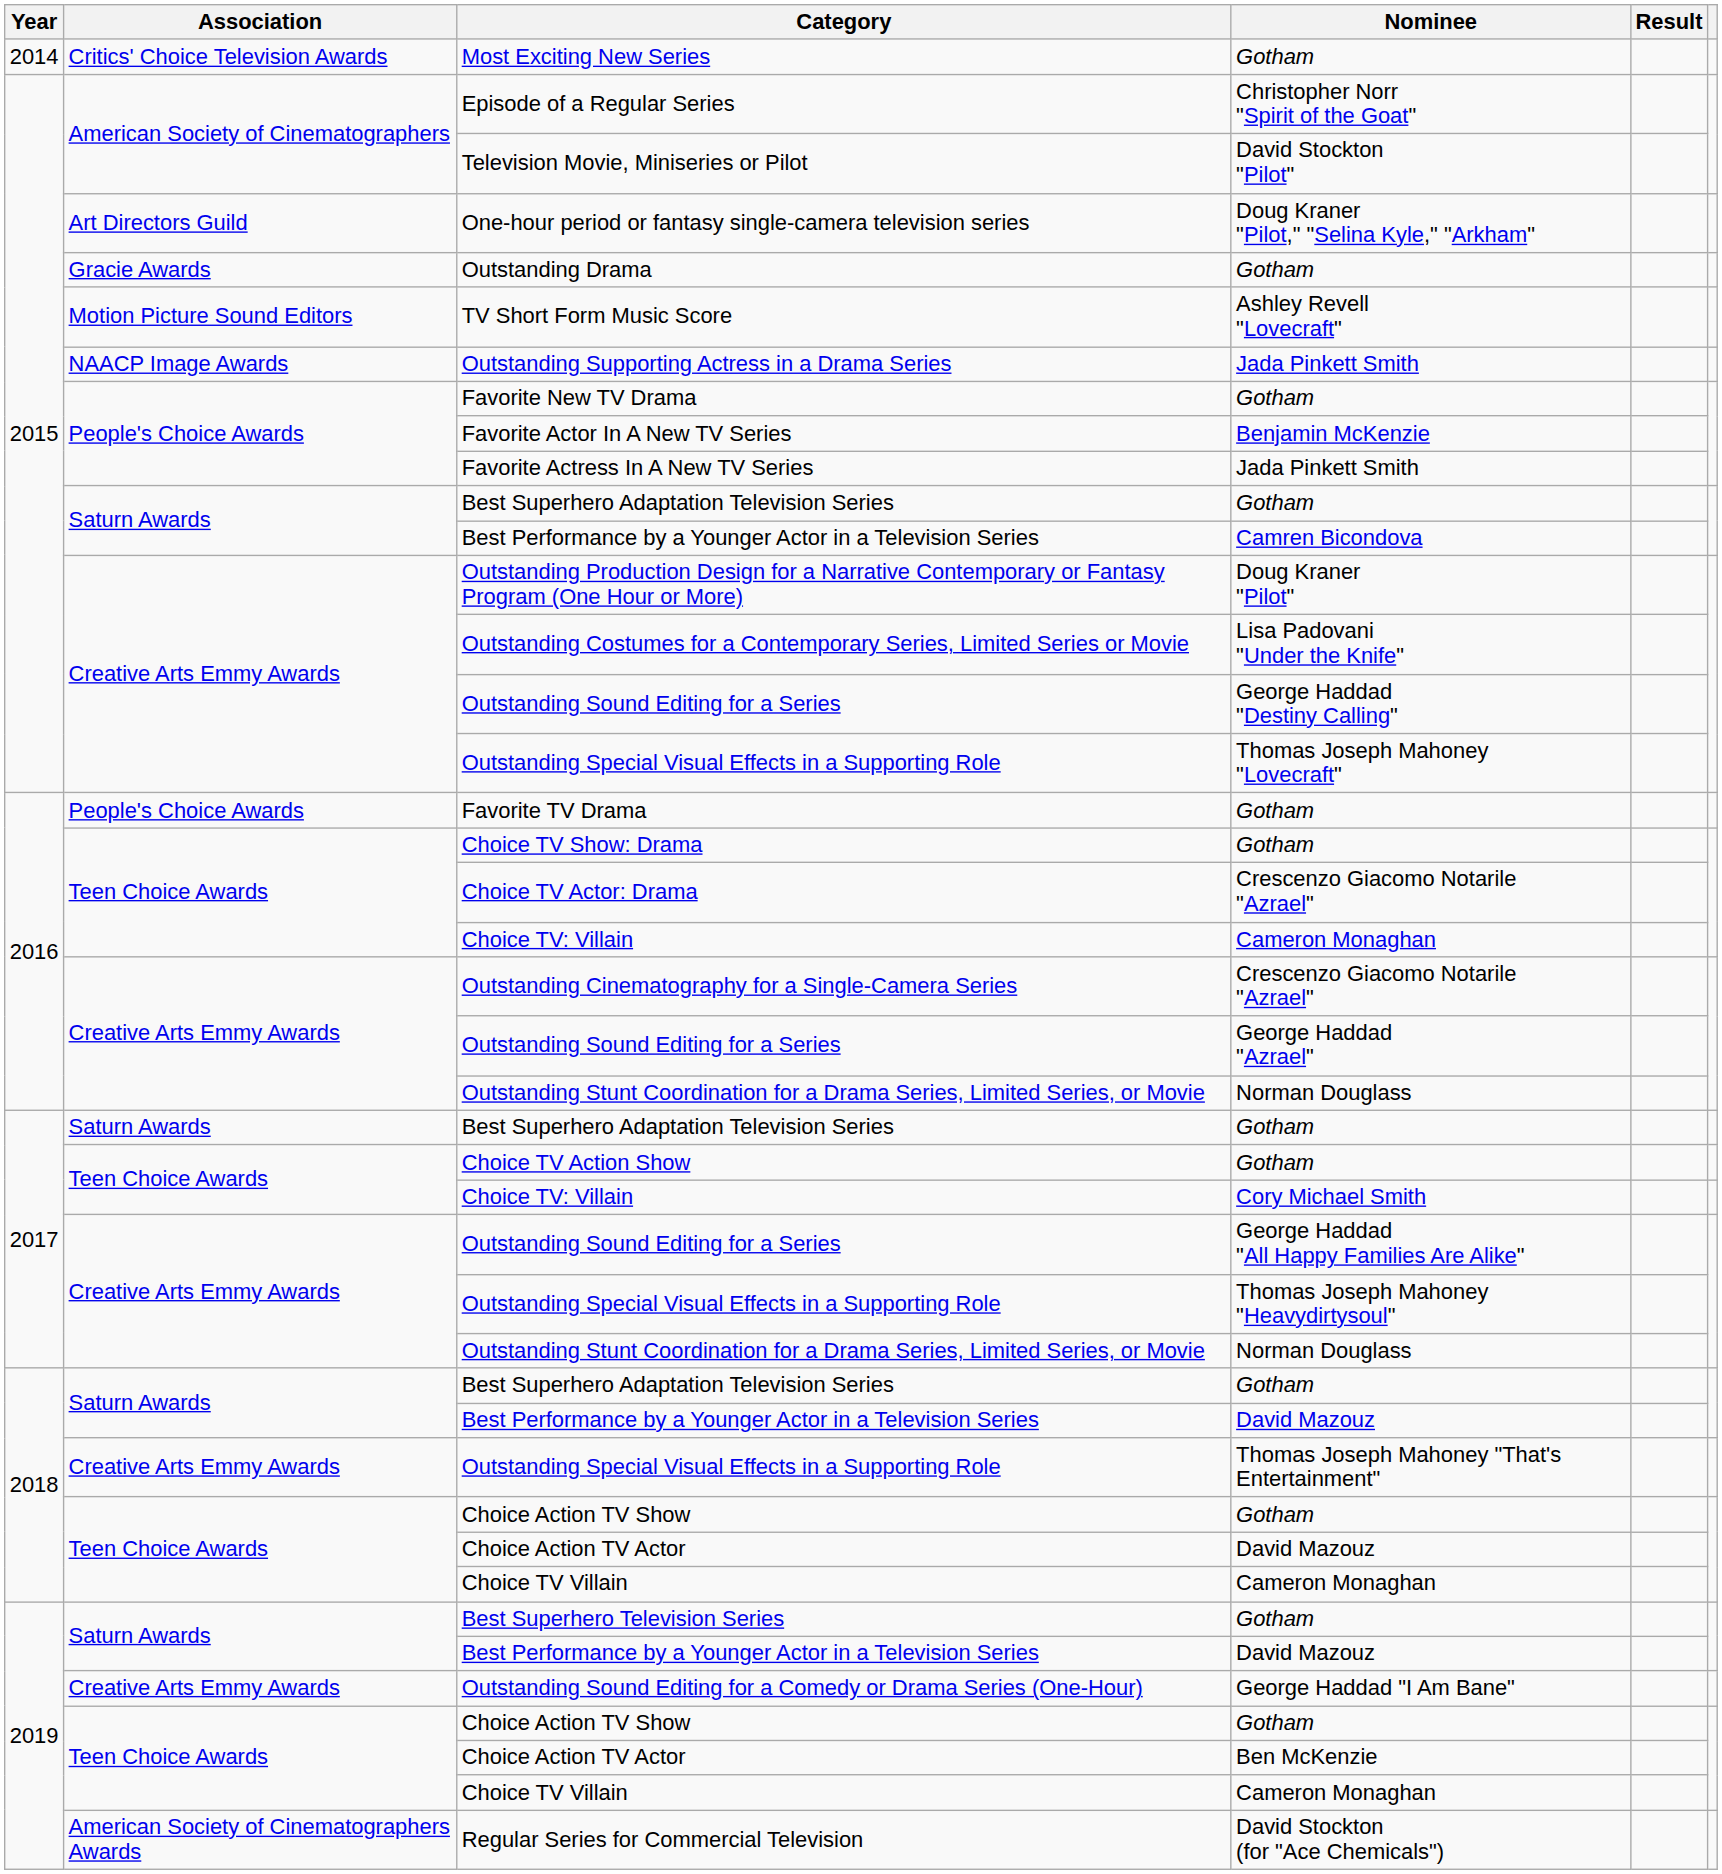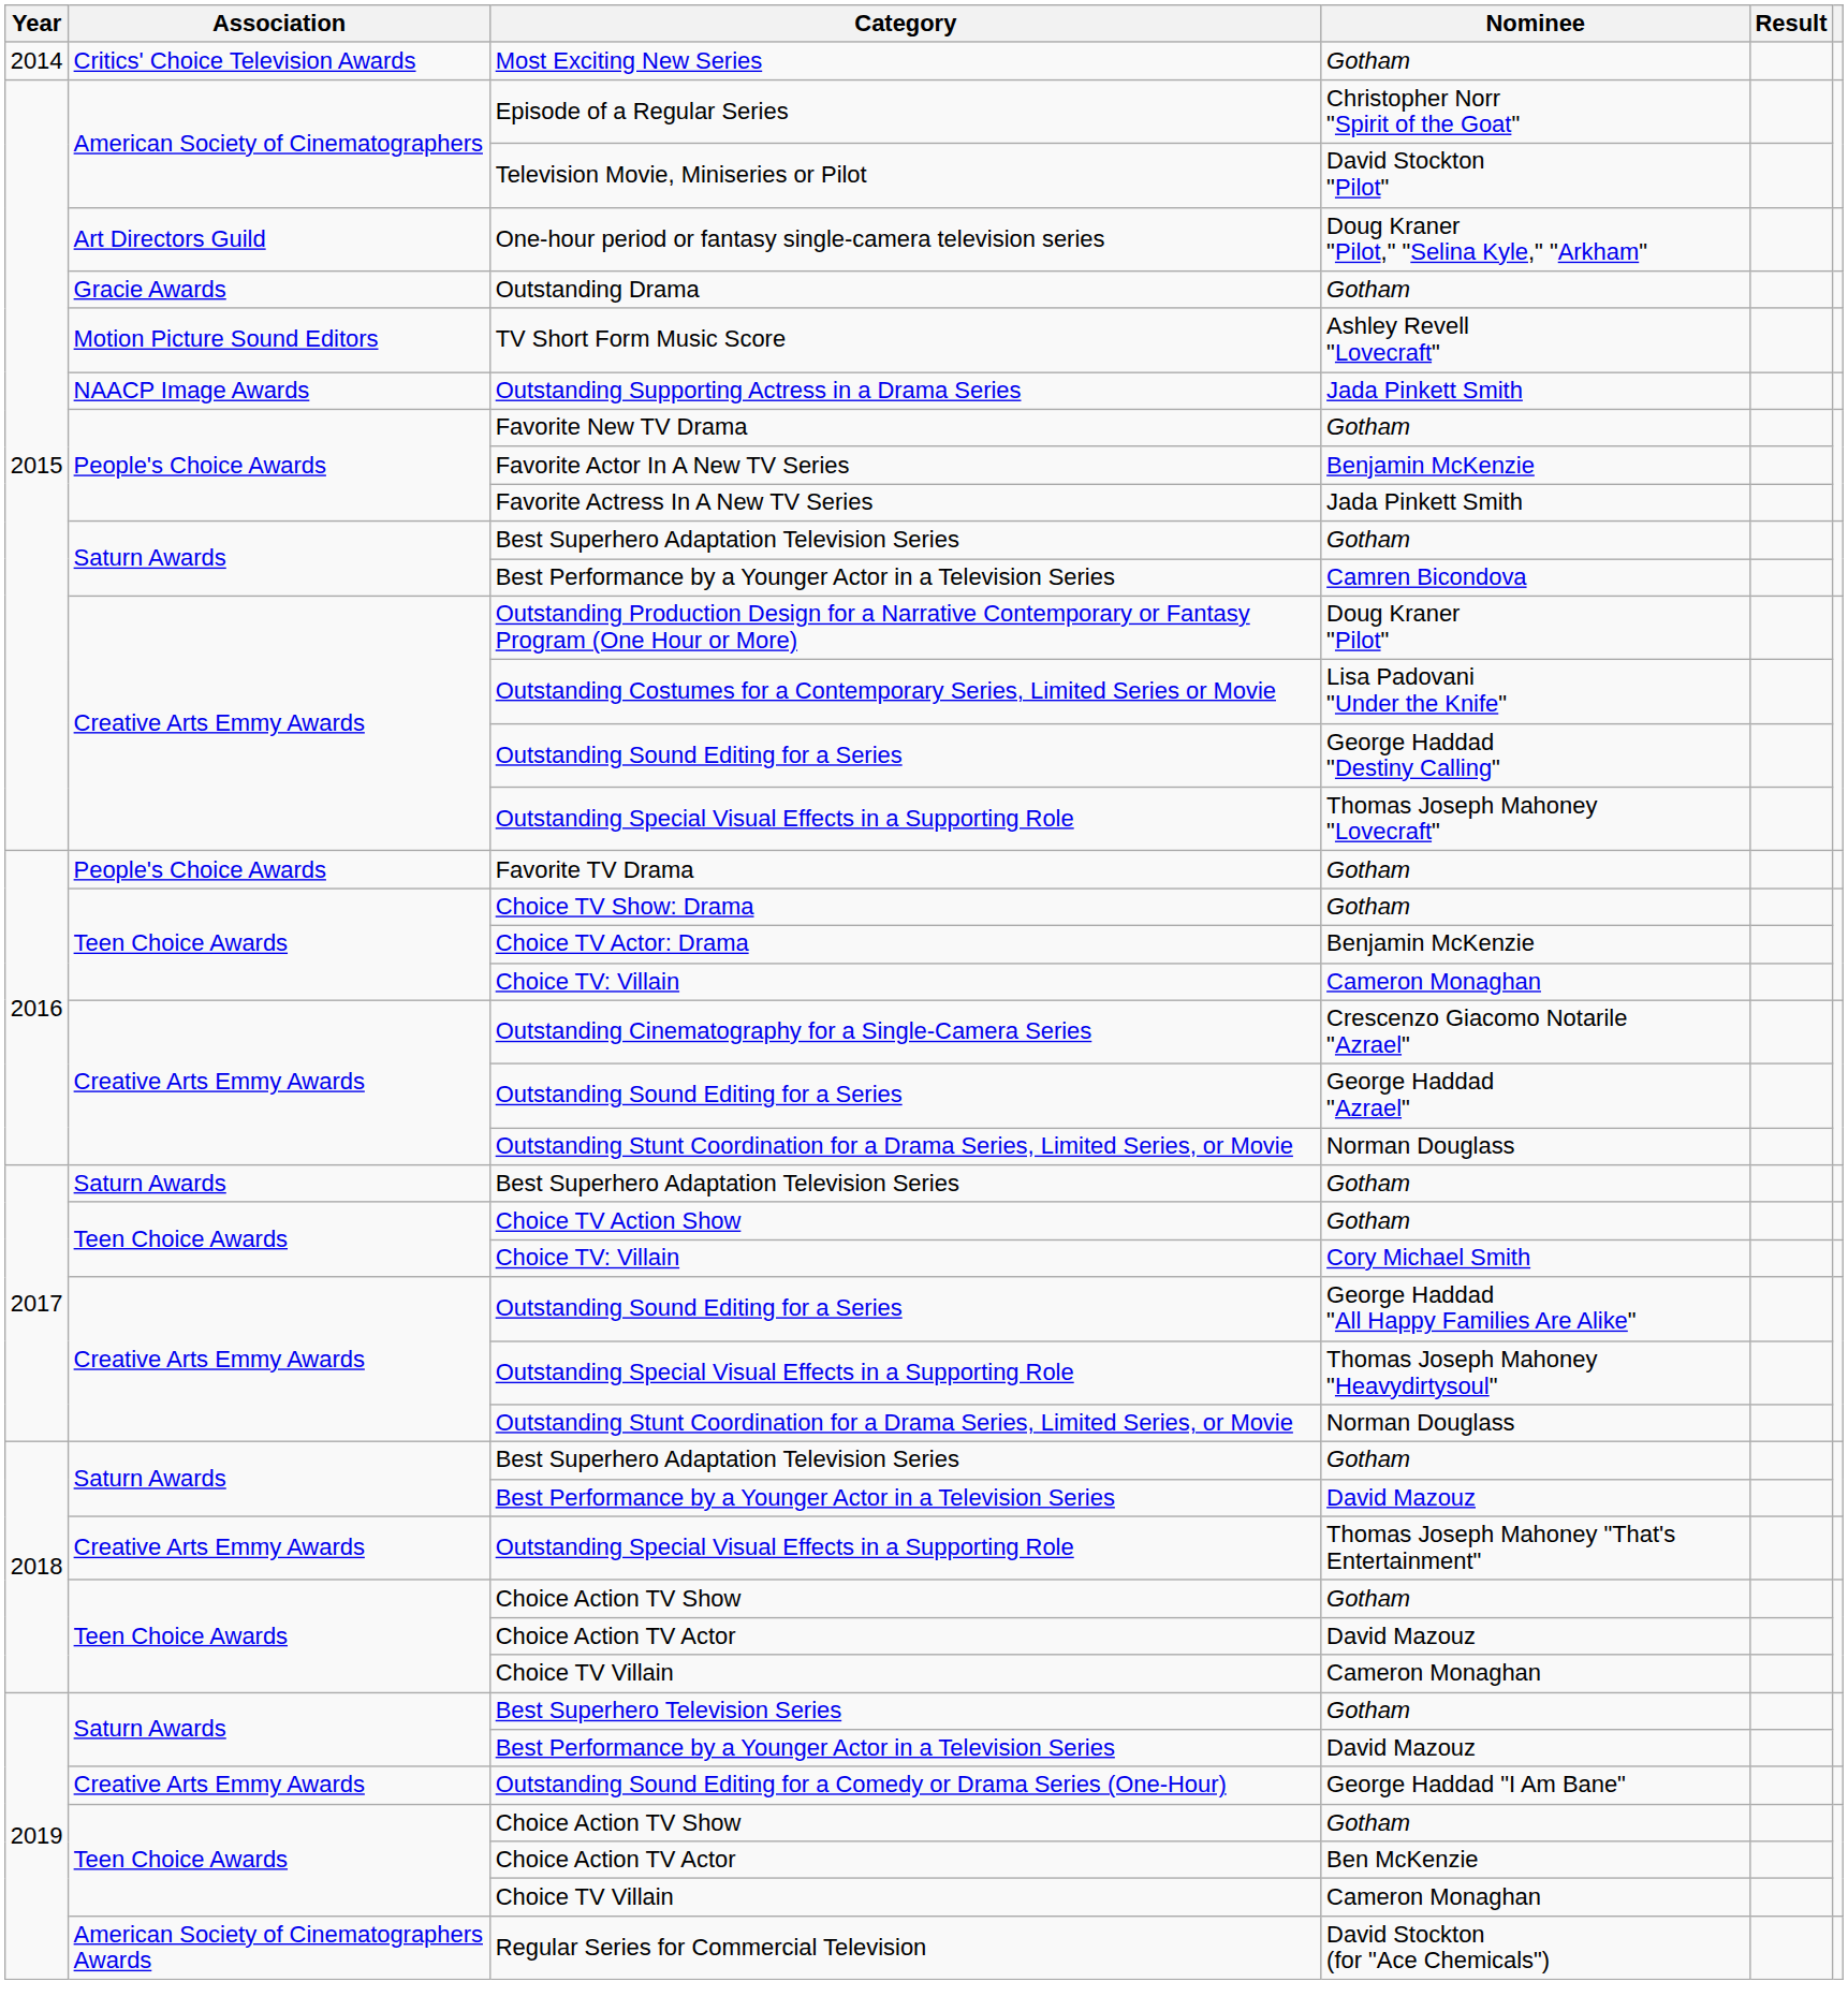 <table class="wikitable sortable" style="width: 99%;">
 <tr>
 <th>Year</th>
 <th>Association</th>
 <th>Category</th>
 <th>Nominee</th>
 <th>Result</th>
 <th class="unsortable"></th>
 </tr>
 <tr>
 <td style="text-align:center;">2014</td>
 <td><a href='#'>Critics' Choice Television Awards</a></td>
 <td><a href='#'>Most Exciting New Series</a></td>
 <td><em>Gotham</em></td>
 <td></td>
 <td style="text-align:center;"></td>
 </tr>
 <tr>
 <td rowspan="15" style="text-align:center;">2015</td>
 <td rowspan="2"><a href='#'>American Society of Cinematographers</a></td>
 <td>Episode of a Regular Series</td>
 <td>Christopher Norr<br>"<a href='#'>Spirit of the Goat</a>"</td>
 <td></td>
 <td rowspan="2" style="text-align:center;"><br></td>
 </tr>
 <tr>
 <td>Television Movie, Miniseries or Pilot</td>
 <td>David Stockton<br>"<a href='#'>Pilot</a>"</td>
 <td></td>
 </tr>
 <tr>
 <td><a href='#'>Art Directors Guild</a></td>
 <td>One-hour period or fantasy single-camera television series</td>
 <td>Doug Kraner<br>"<a href='#'>Pilot</a>," "<a href='#'>Selina Kyle</a>," "<a href='#'>Arkham</a>"</td>
 <td></td>
 <td style="text-align:center;"><br></td>
 </tr>
 <tr>
 <td><a href='#'>Gracie Awards</a></td>
 <td>Outstanding Drama</td>
 <td><em>Gotham</em></td>
 <td></td>
 <td style="text-align:center;"></td>
 </tr>
 <tr>
 <td><a href='#'>Motion Picture Sound Editors</a></td>
 <td>TV Short Form Music Score</td>
 <td>Ashley Revell<br>"<a href='#'>Lovecraft</a>"</td>
 <td></td>
 <td style="text-align:center;"><br></td>
 </tr>
 <tr>
 <td><a href='#'>NAACP Image Awards</a></td>
 <td><a href='#'>Outstanding Supporting Actress in a Drama Series</a></td>
 <td><a href='#'>Jada Pinkett Smith</a></td>
 <td></td>
 <td style="text-align:center;"></td>
 </tr>
 <tr>
 <td rowspan="3"><a href='#'>People's Choice Awards</a></td>
 <td>Favorite New TV Drama</td>
 <td><em>Gotham</em></td>
 <td></td>
 <td rowspan="3" style="text-align:center;"><br></td>
 </tr>
 <tr>
 <td>Favorite Actor In A New TV Series</td>
 <td><a href='#'>Benjamin McKenzie</a></td>
 <td></td>
 </tr>
 <tr>
 <td>Favorite Actress In A New TV Series</td>
 <td>Jada Pinkett Smith</td>
 <td></td>
 </tr>
 <tr>
 <td rowspan="2"><a href='#'>Saturn Awards</a></td>
 <td>Best Superhero Adaptation Television Series</td>
 <td><em>Gotham</em></td>
 <td></td>
 <td rowspan="2" style="text-align:center;"></td>
 </tr>
 <tr>
 <td>Best Performance by a Younger Actor in a Television Series</td>
 <td><a href='#'>Camren Bicondova</a></td>
 <td></td>
 </tr>
 <tr>
 <td rowspan="4"><a href='#'>Creative Arts Emmy Awards</a></td>
 <td><a href='#'>Outstanding Production Design for a Narrative Contemporary or Fantasy Program (One Hour or More)</a></td>
 <td>Doug Kraner<br>"<a href='#'>Pilot</a>"</td>
 <td></td>
 <td rowspan="4" style="text-align:center;"></td>
 </tr>
 <tr>
 <td><a href='#'>Outstanding Costumes for a Contemporary Series, Limited Series or Movie</a></td>
 <td>Lisa Padovani<br>"<a href='#'>Under the Knife</a>"</td>
 <td></td>
 </tr>
 <tr>
 <td><a href='#'>Outstanding Sound Editing for a Series</a></td>
 <td>George Haddad<br>"<a href='#'>Destiny Calling</a>"</td>
 <td></td>
 </tr>
 <tr>
 <td><a href='#'>Outstanding Special Visual Effects in a Supporting Role</a></td>
 <td>Thomas Joseph Mahoney<br>"<a href='#'>Lovecraft</a>"</td>
 <td></td>
 </tr>
 <tr>
 <td rowspan="7" style="text-align:center;">2016</td>
 <td><a href='#'>People's Choice Awards</a></td>
 <td>Favorite TV Drama</td>
 <td><em>Gotham</em></td>
 <td></td>
 <td style="text-align:center;"></td>
 </tr>
 <tr>
 <td rowspan="3"><a href='#'>Teen Choice Awards</a></td>
 <td><a href='#'>Choice TV Show: Drama</a></td>
 <td><em>Gotham</em></td>
 <td></td>
 <td rowspan="3" style="text-align:center;"><br></td>
 </tr>
 <tr>
 <td><a href='#'>Choice TV Actor: Drama</a></td>
-<td>Crescenzo Giacomo Notarile<br>"<a href='#'>Azrael</a>"</td>
+<td>Benjamin McKenzie</td>
 <td></td>
 </tr>
 <tr>
 <td><a href='#'>Choice TV: Villain</a></td>
 <td><a href='#'>Cameron Monaghan</a></td>
 <td></td>
 </tr>
 <tr>
 <td rowspan="3"><a href='#'>Creative Arts Emmy Awards</a></td>
 <td><a href='#'>Outstanding Cinematography for a Single-Camera Series</a></td>
 <td>Crescenzo Giacomo Notarile<br>"<a href='#'>Azrael</a>"</td>
 <td></td>
 <td rowspan="3" style="text-align:center;"></td>
 </tr>
 <tr>
 <td><a href='#'>Outstanding Sound Editing for a Series</a></td>
 <td>George Haddad<br>"<a href='#'>Azrael</a>"</td>
 <td></td>
 </tr>
 <tr>
 <td><a href='#'>Outstanding Stunt Coordination for a Drama Series, Limited Series, or Movie</a></td>
 <td>Norman Douglass</td>
 <td></td>
 </tr>
 <tr>
 <td rowspan="6" style="text-align:center;">2017</td>
 <td><a href='#'>Saturn Awards</a></td>
 <td>Best Superhero Adaptation Television Series</td>
 <td><em>Gotham</em></td>
 <td></td>
 <td style="text-align:center;"></td>
 </tr>
 <tr>
 <td rowspan="2"><a href='#'>Teen Choice Awards</a></td>
 <td><a href='#'>Choice TV Action Show</a></td>
 <td><em>Gotham</em></td>
 <td></td>
 <td style="text-align:center;"></td>
 </tr>
 <tr>
 <td><a href='#'>Choice TV: Villain</a></td>
 <td><a href='#'>Cory Michael Smith</a></td>
 <td></td>
 <td style="text-align:center;"></td>
 </tr>
 <tr>
 <td rowspan="3"><a href='#'>Creative Arts Emmy Awards</a></td>
 <td><a href='#'>Outstanding Sound Editing for a Series</a></td>
 <td>George Haddad<br>"<a href='#'>All Happy Families Are Alike</a>"</td>
 <td></td>
 <td rowspan="3" style="text-align:center;"></td>
 </tr>
 <tr>
 <td><a href='#'>Outstanding Special Visual Effects in a Supporting Role</a></td>
 <td>Thomas Joseph Mahoney<br>"<a href='#'>Heavydirtysoul</a>"</td>
 <td></td>
 </tr>
 <tr>
 <td><a href='#'>Outstanding Stunt Coordination for a Drama Series, Limited Series, or Movie</a></td>
 <td>Norman Douglass</td>
 <td></td>
 </tr>
 <tr>
 <td rowspan="6" style="text-align:center;">2018</td>
 <td rowspan="2"><a href='#'>Saturn Awards</a></td>
 <td>Best Superhero Adaptation Television Series</td>
 <td><em>Gotham</em></td>
 <td></td>
 <td rowspan="2" style="text-align:center;"></td>
 </tr>
 <tr>
 <td><a href='#'>Best Performance by a Younger Actor in a Television Series</a></td>
 <td><a href='#'>David Mazouz</a></td>
 <td></td>
 </tr>
 <tr>
 <td><a href='#'>Creative Arts Emmy Awards</a></td>
 <td><a href='#'>Outstanding Special Visual Effects in a Supporting Role</a></td>
 <td>Thomas Joseph Mahoney              "That's Entertainment"</td>
 <td></td>
 <td></td>
 </tr>
 <tr>
 <td rowspan="3"><a href='#'>Teen Choice Awards</a></td>
 <td>Choice Action TV Show</td>
 <td><em>Gotham</em></td>
 <td></td>
 <td style="text-align:center;" rowspan="3"></td>
 </tr>
 <tr>
 <td>Choice Action TV Actor</td>
 <td>David Mazouz</td>
 <td></td>
 </tr>
 <tr>
 <td>Choice TV Villain</td>
 <td>Cameron Monaghan</td>
 <td></td>
 </tr>
 <tr>
 <td rowspan="7" style="text-align:center;">2019</td>
 <td rowspan=2><a href='#'>Saturn Awards</a></td>
 <td><a href='#'>Best Superhero Television Series</a></td>
 <td><em>Gotham</em></td>
 <td></td>
 <td style="text-align:center;" rowspan="2"></td>
 </tr>
 <tr>
 <td><a href='#'>Best Performance by a Younger Actor in a Television Series</a></td>
 <td>David Mazouz</td>
 <td></td>
 </tr>
 <tr>
 <td><a href='#'>Creative Arts Emmy Awards</a></td>
 <td><a href='#'>Outstanding Sound Editing for a Comedy or Drama Series (One-Hour)</a></td>
 <td>George Haddad              "I Am Bane"</td>
 <td></td>
 <td></td>
 </tr>
 <tr>
 <td rowspan=3><a href='#'>Teen Choice Awards</a></td>
 <td>Choice Action TV Show</td>
 <td><em>Gotham</em></td>
 <td></td>
 <td style="text-align:center;" rowspan="3"></td>
 </tr>
 <tr>
 <td>Choice Action TV Actor</td>
 <td>Ben McKenzie</td>
 <td></td>
 </tr>
 <tr>
 <td>Choice TV Villain</td>
 <td>Cameron Monaghan</td>
 <td></td>
 </tr>
 <tr>
 <td><a href='#'>American Society of Cinematographers Awards</a></td>
 <td>Regular Series for Commercial Television</td>
 <td>David Stockton <br> (for "Ace Chemicals")</td>
 <td></td>
 <td style="text-align:center;"></td>
 </tr>
 </table>
